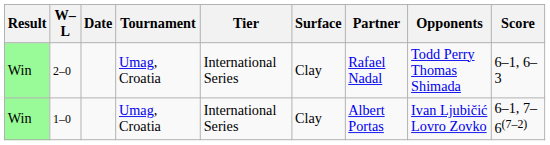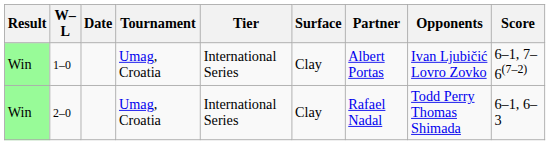 <table class="sortable wikitable">
 <tr>
 <th>Result</th>
 <th class="unsortable">W–L</th>
 <th>Date</th>
 <th>Tournament</th>
 <th>Tier</th>
 <th>Surface</th>
 <th>Partner</th>
 <th>Opponents</th>
 <th class="unsortable">Score</th>
 </tr>
 <tr>
 <td bgcolor=98FB98>Win</td>
+<td><small>1–0</small></td>
+<td><a href='#'></a></td>
+<td><a href='#'>Umag</a>, Croatia</td>
+<td>International Series</td>
+<td>Clay</td>
+<td> <a href='#'>Albert Portas</a></td>
+<td> <a href='#'>Ivan Ljubičić</a><br> <a href='#'>Lovro Zovko</a></td>
+<td>6–1, 7–6<sup>(7–2)</sup></td>
+</tr>
+<tr>
+<td bgcolor=98FB98>Win</td>
 <td><small>2–0</small></td>
 <td><a href='#'></a></td>
 <td><a href='#'>Umag</a>, Croatia</td>
 <td>International Series</td>
 <td>Clay</td>
 <td> <a href='#'>Rafael Nadal</a></td>
 <td> <a href='#'>Todd Perry</a><br> <a href='#'>Thomas Shimada</a></td>
 <td>6–1, 6–3</td>
 </tr>
-<tr>
-<td bgcolor=98FB98>Win</td>
-<td><small>1–0</small></td>
-<td><a href='#'></a></td>
-<td><a href='#'>Umag</a>, Croatia</td>
-<td>International Series</td>
-<td>Clay</td>
-<td> <a href='#'>Albert Portas</a></td>
-<td> <a href='#'>Ivan Ljubičić</a><br> <a href='#'>Lovro Zovko</a></td>
-<td>6–1, 7–6<sup>(7–2)</sup></td>
-</tr>
 </table>
